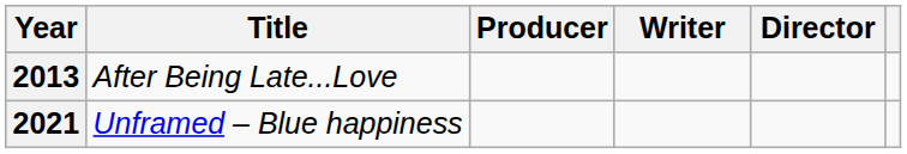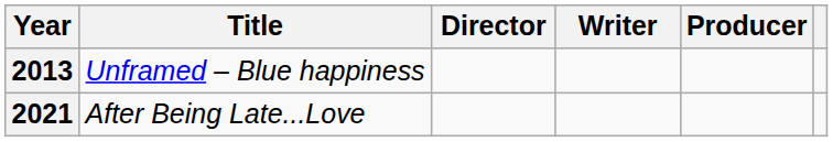 <table class="wikitable plainrowheaders sortable">
 <tr>
 <th scope="col">Year</th>
 <th scope="col">Title</th>
+<th scope="col" width=65>Director</th>
+<th scope="col" width=65>Writer</th>
 <th scope="col" width=65>Producer</th>
-<th scope="col" width=65>Writer</th>
-<th scope="col" width=65>Director</th>
 <th scope="col" class="unsortable"></th>
 </tr>
 <tr>
 <th scope="row">2013</th>
-<td><em>After Being Late...Love</em></td>
+<td><em><a href='#'>Unframed</a> – Blue happiness</em></td>
 <td></td>
 <td></td>
 <td></td>
 <td></td>
 </tr>
 <tr>
 <th scope="row">2021</th>
-<td><em><a href='#'>Unframed</a> – Blue happiness</em></td>
+<td><em>After Being Late...Love</em></td>
 <td></td>
 <td></td>
 <td></td>
 <td style="text-align:center"></td>
 </tr>
 </table>
